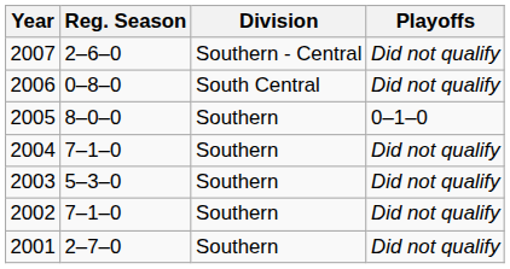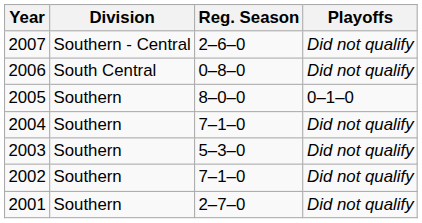 <table class="wikitable">
 <tr>
 <th>Year</th>
+<th>Division</th>
 <th>Reg. Season</th>
-<th>Division</th>
 <th>Playoffs</th>
 </tr>
 <tr>
 <td>2007</td>
+<td>Southern - Central</td>
 <td>2–6–0</td>
-<td>Southern - Central</td>
 <td><em>Did not qualify</em></td>
 </tr>
 <tr>
 <td>2006</td>
+<td>South Central</td>
 <td>0–8–0</td>
-<td>South Central</td>
 <td><em>Did not qualify</em></td>
 </tr>
 <tr>
 <td>2005</td>
+<td>Southern</td>
 <td>8–0–0</td>
-<td>Southern</td>
 <td>0–1–0</td>
 </tr>
 <tr>
 <td>2004</td>
+<td>Southern</td>
 <td>7–1–0</td>
-<td>Southern</td>
 <td><em>Did not qualify</em></td>
 </tr>
 <tr>
 <td>2003</td>
+<td>Southern</td>
 <td>5–3–0</td>
-<td>Southern</td>
 <td><em>Did not qualify</em></td>
 </tr>
 <tr>
 <td>2002</td>
+<td>Southern</td>
 <td>7–1–0</td>
-<td>Southern</td>
 <td><em>Did not qualify</em></td>
 </tr>
 <tr>
 <td>2001</td>
+<td>Southern</td>
 <td>2–7–0</td>
-<td>Southern</td>
 <td><em>Did not qualify</em></td>
 </tr>
 </table>
